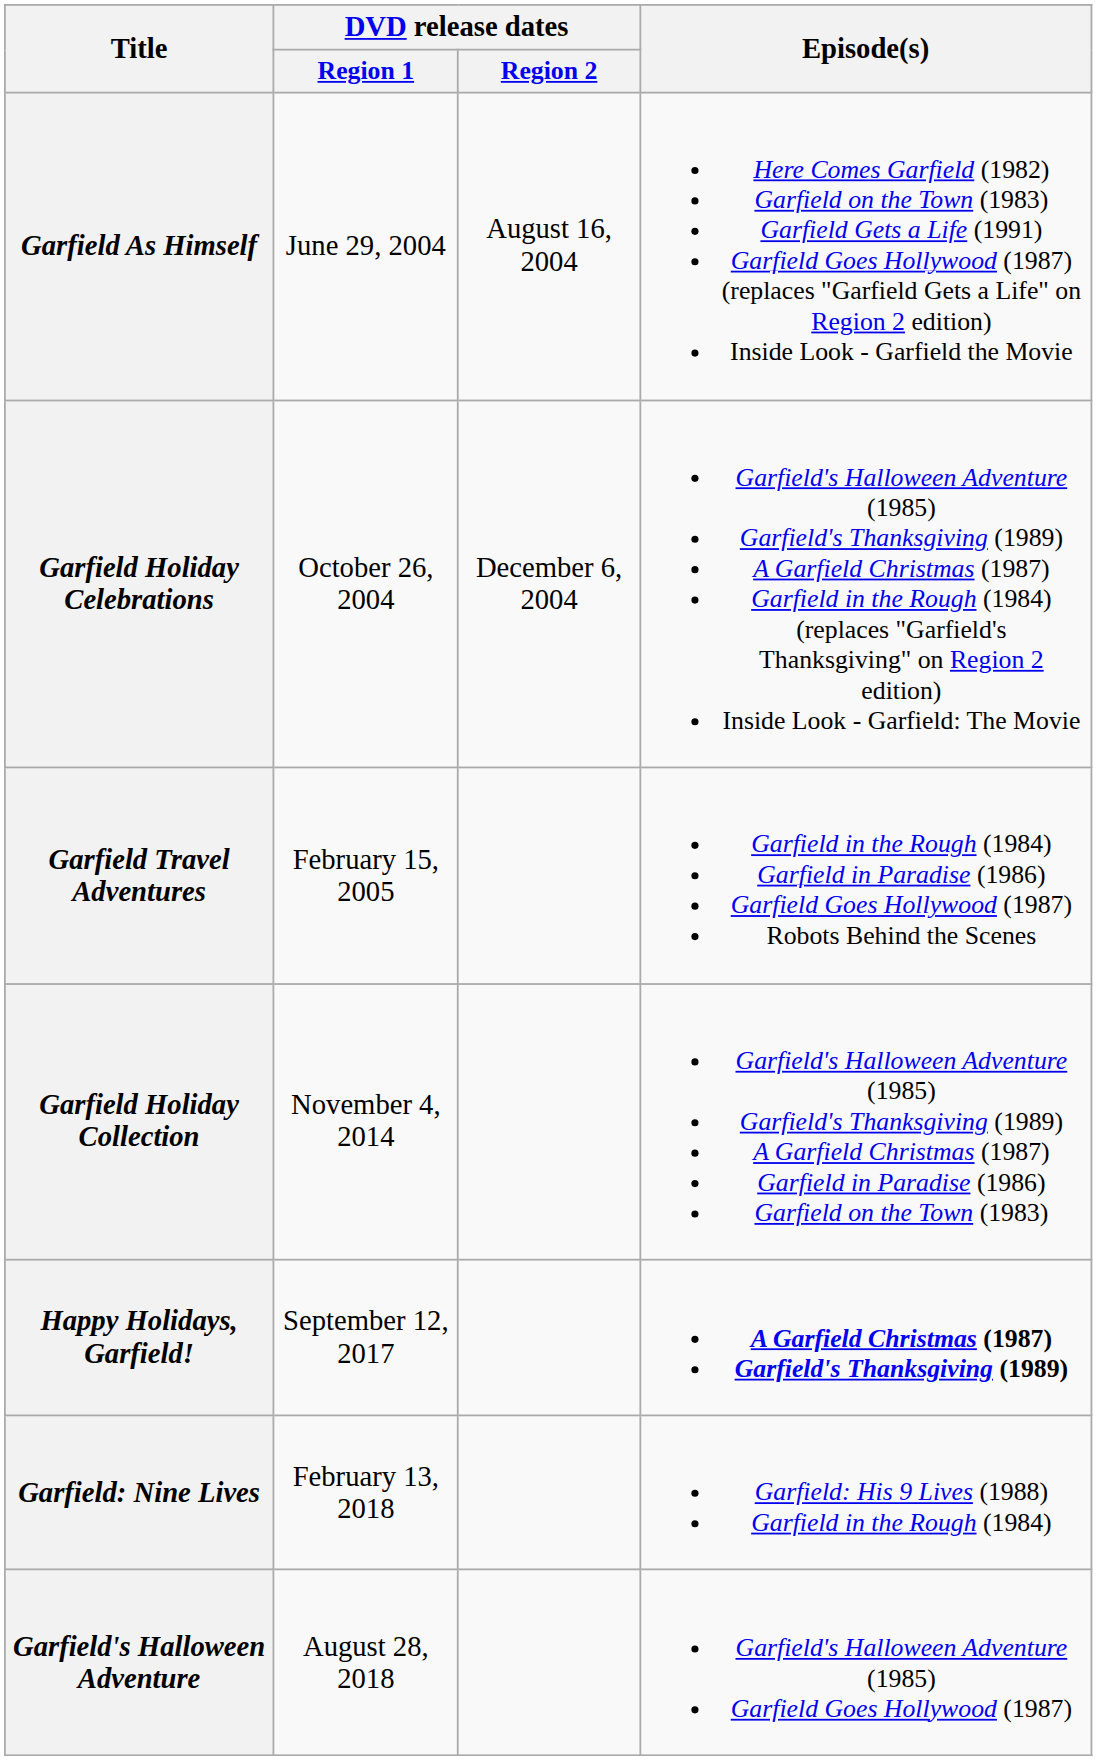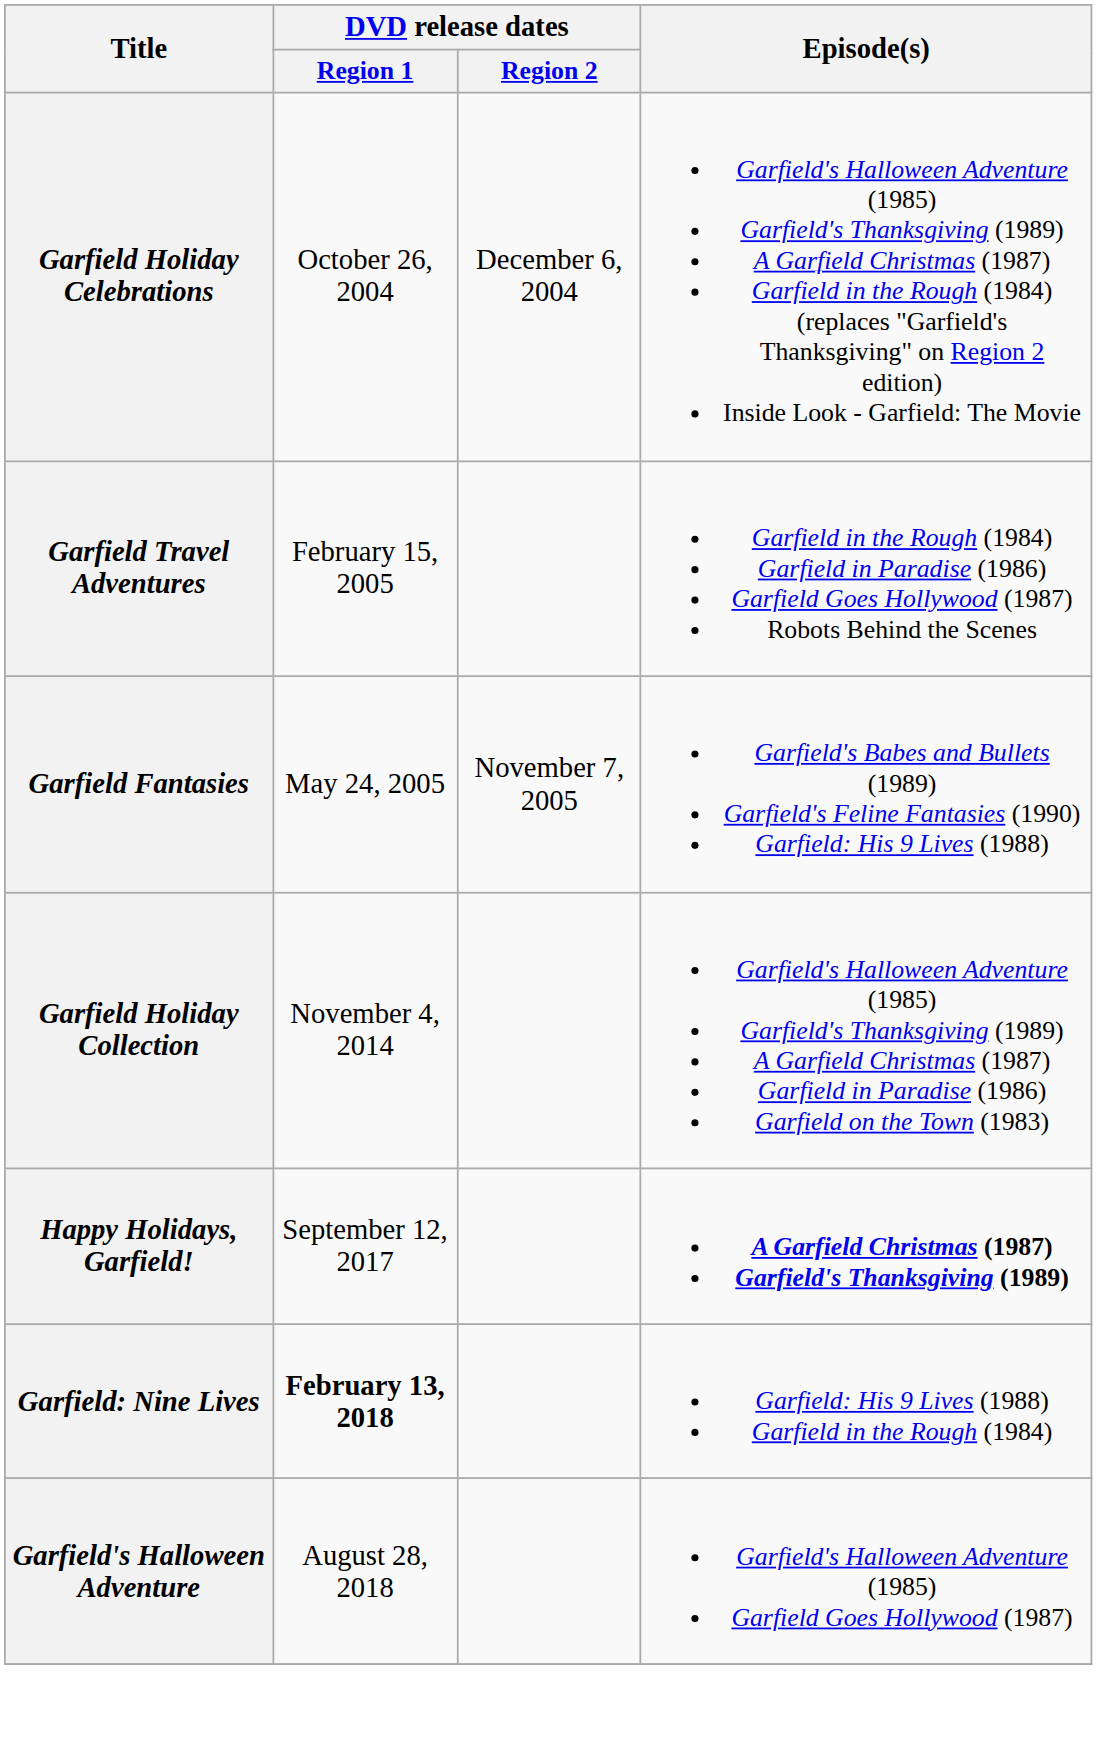 <table class="wikitable plainrowheaders" style="text-align: center;">
 <tr>
 <th scope="col" rowspan="2" style="width: 21em;">Title</th>
 <th scope="col" colspan="2"><a href='#'>DVD</a> release dates</th>
 <th scope="col" rowspan="2" style="width: 40em;">Episode(s)</th>
 </tr>
 <tr>
 <th scope="col" style="width: 13em; font-size: 90%;"><a href='#'>Region 1</a></th>
 <th scope="col" style="width: 13em; font-size: 90%;"><a href='#'>Region 2</a></th>
-</tr>
-<tr>
-<th scope="row"><em>Garfield As Himself</em></th>
-<td>June 29, 2004</td>
-<td>August 16, 2004</td>
-<td style="font-size: 90%;"><br><ul><li><em><a href='#'>Here Comes Garfield</a></em> (1982)</li><li><em><a href='#'>Garfield on the Town</a></em> (1983)</li><li><em><a href='#'>Garfield Gets a Life</a></em> (1991)</li><li><em><a href='#'>Garfield Goes Hollywood</a></em> (1987) (replaces "Garfield Gets a Life" on <a href='#'>Region 2</a> edition)</li><li>Inside Look - Garfield the Movie</li></ul></td>
 </tr>
 <tr>
 <th scope="row"><em>Garfield Holiday Celebrations</em></th>
 <td>October 26, 2004</td>
 <td>December 6, 2004</td>
 <td style="font-size: 90%;"><br><ul><li><em><a href='#'>Garfield's Halloween Adventure</a></em> (1985)</li><li><em><a href='#'>Garfield's Thanksgiving</a></em> (1989)</li><li><em><a href='#'>A Garfield Christmas</a></em> (1987)</li><li><em><a href='#'>Garfield in the Rough</a></em> (1984) (replaces "Garfield's Thanksgiving" on <a href='#'>Region 2</a> edition)</li><li>Inside Look - Garfield: The Movie</li></ul></td>
 </tr>
 <tr>
 <th scope="row"><em>Garfield Travel Adventures</em></th>
 <td>February 15, 2005</td>
 <td></td>
 <td style="font-size: 90%;"><br><ul><li><em><a href='#'>Garfield in the Rough</a></em> (1984)</li><li><em><a href='#'>Garfield in Paradise</a></em> (1986)</li><li><em><a href='#'>Garfield Goes Hollywood</a></em> (1987)</li><li>Robots Behind the Scenes</li></ul></td>
+</tr>
+<tr>
+<th scope="row"><em>Garfield Fantasies</em></th>
+<td>May 24, 2005</td>
+<td>November 7, 2005</td>
+<td style="font-size: 90%;"><br><ul><li><em><a href='#'>Garfield's Babes and Bullets</a></em> (1989)</li><li><em><a href='#'>Garfield's Feline Fantasies</a></em> (1990)</li><li><em><a href='#'>Garfield: His 9 Lives</a></em> (1988)</li></ul></td>
 </tr>
 <tr>
 <th scope="row"><em>Garfield Holiday Collection</em></th>
 <td>November 4, 2014</td>
 <td></td>
 <td style="font-size: 90%;"><br><ul><li><em><a href='#'>Garfield's Halloween Adventure</a></em> (1985)</li><li><em><a href='#'>Garfield's Thanksgiving</a></em> (1989)</li><li><em><a href='#'>A Garfield Christmas</a></em> (1987)</li><li><em><a href='#'>Garfield in Paradise</a></em> (1986)</li><li><em><a href='#'>Garfield on the Town</a></em> (1983)</li></ul></td>
 </tr>
 <tr>
 <th scope="row"><em>Happy Holidays, Garfield!</em></th>
 <td>September 12, 2017</td>
 <td></td>
 <td style="font-size: 90%;"><strong><br><ul><li><em><a href='#'>A Garfield Christmas</a></em> (1987)</li><li><em><a href='#'>Garfield's Thanksgiving</a></em> (1989)</li></ul></strong></td>
 </tr>
 <tr>
 <th scope="row"><em>Garfield: Nine Lives</em></th>
-<td>February 13, 2018</td>
+<td><strong>February 13, 2018</strong></td>
 <td></td>
 <td style="font-size: 90%;"><br><ul><li><em><a href='#'>Garfield: His 9 Lives</a></em> (1988)</li><li><em><a href='#'>Garfield in the Rough</a></em> (1984)</li></ul></td>
 </tr>
 <tr>
 <th scope="row"><em>Garfield's Halloween Adventure</em></th>
 <td>August 28, 2018</td>
 <td></td>
 <td style="font-size: 90%;"><br><ul><li><em><a href='#'>Garfield's Halloween Adventure</a></em> (1985)</li><li><em><a href='#'>Garfield Goes Hollywood</a></em> (1987)</li></ul></td>
 </tr>
 <tr>
 </tr>
 </table>
